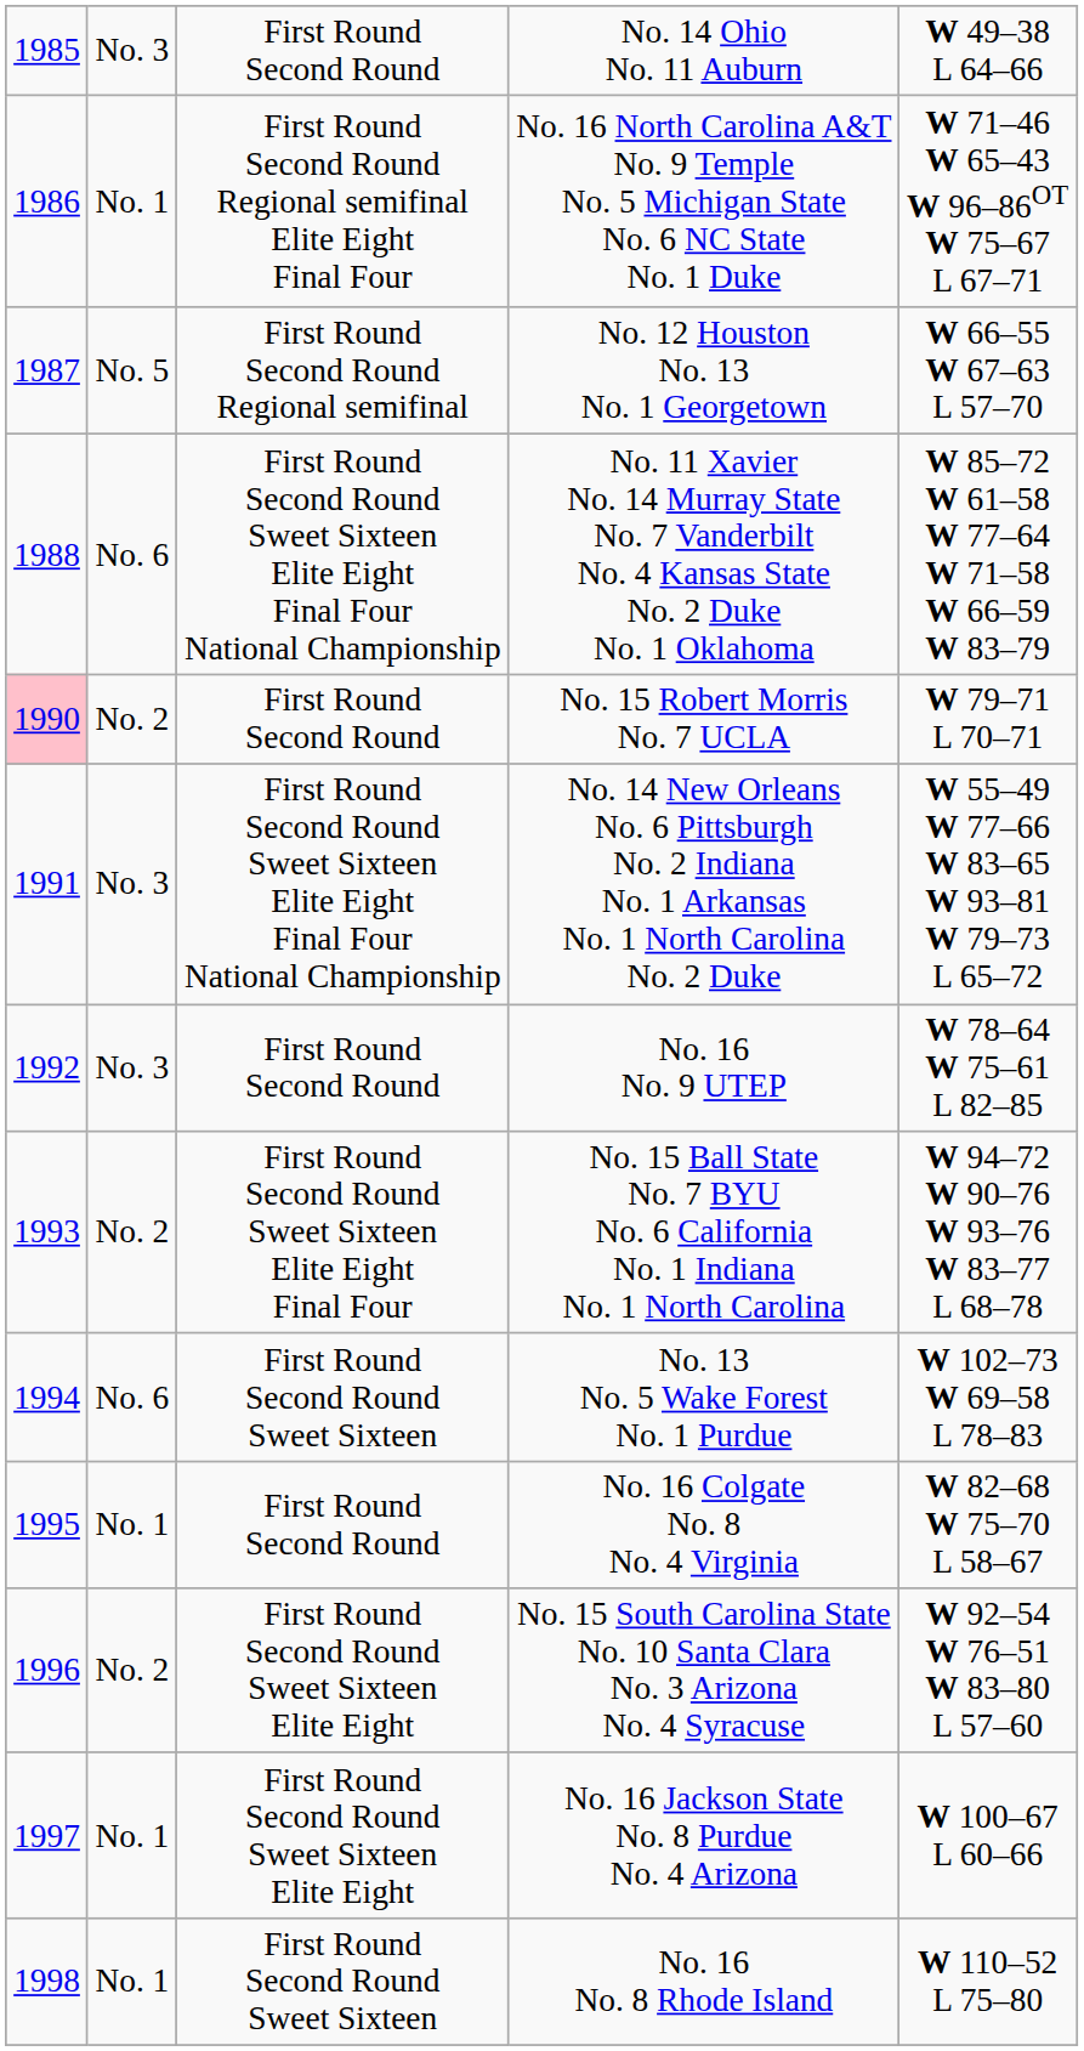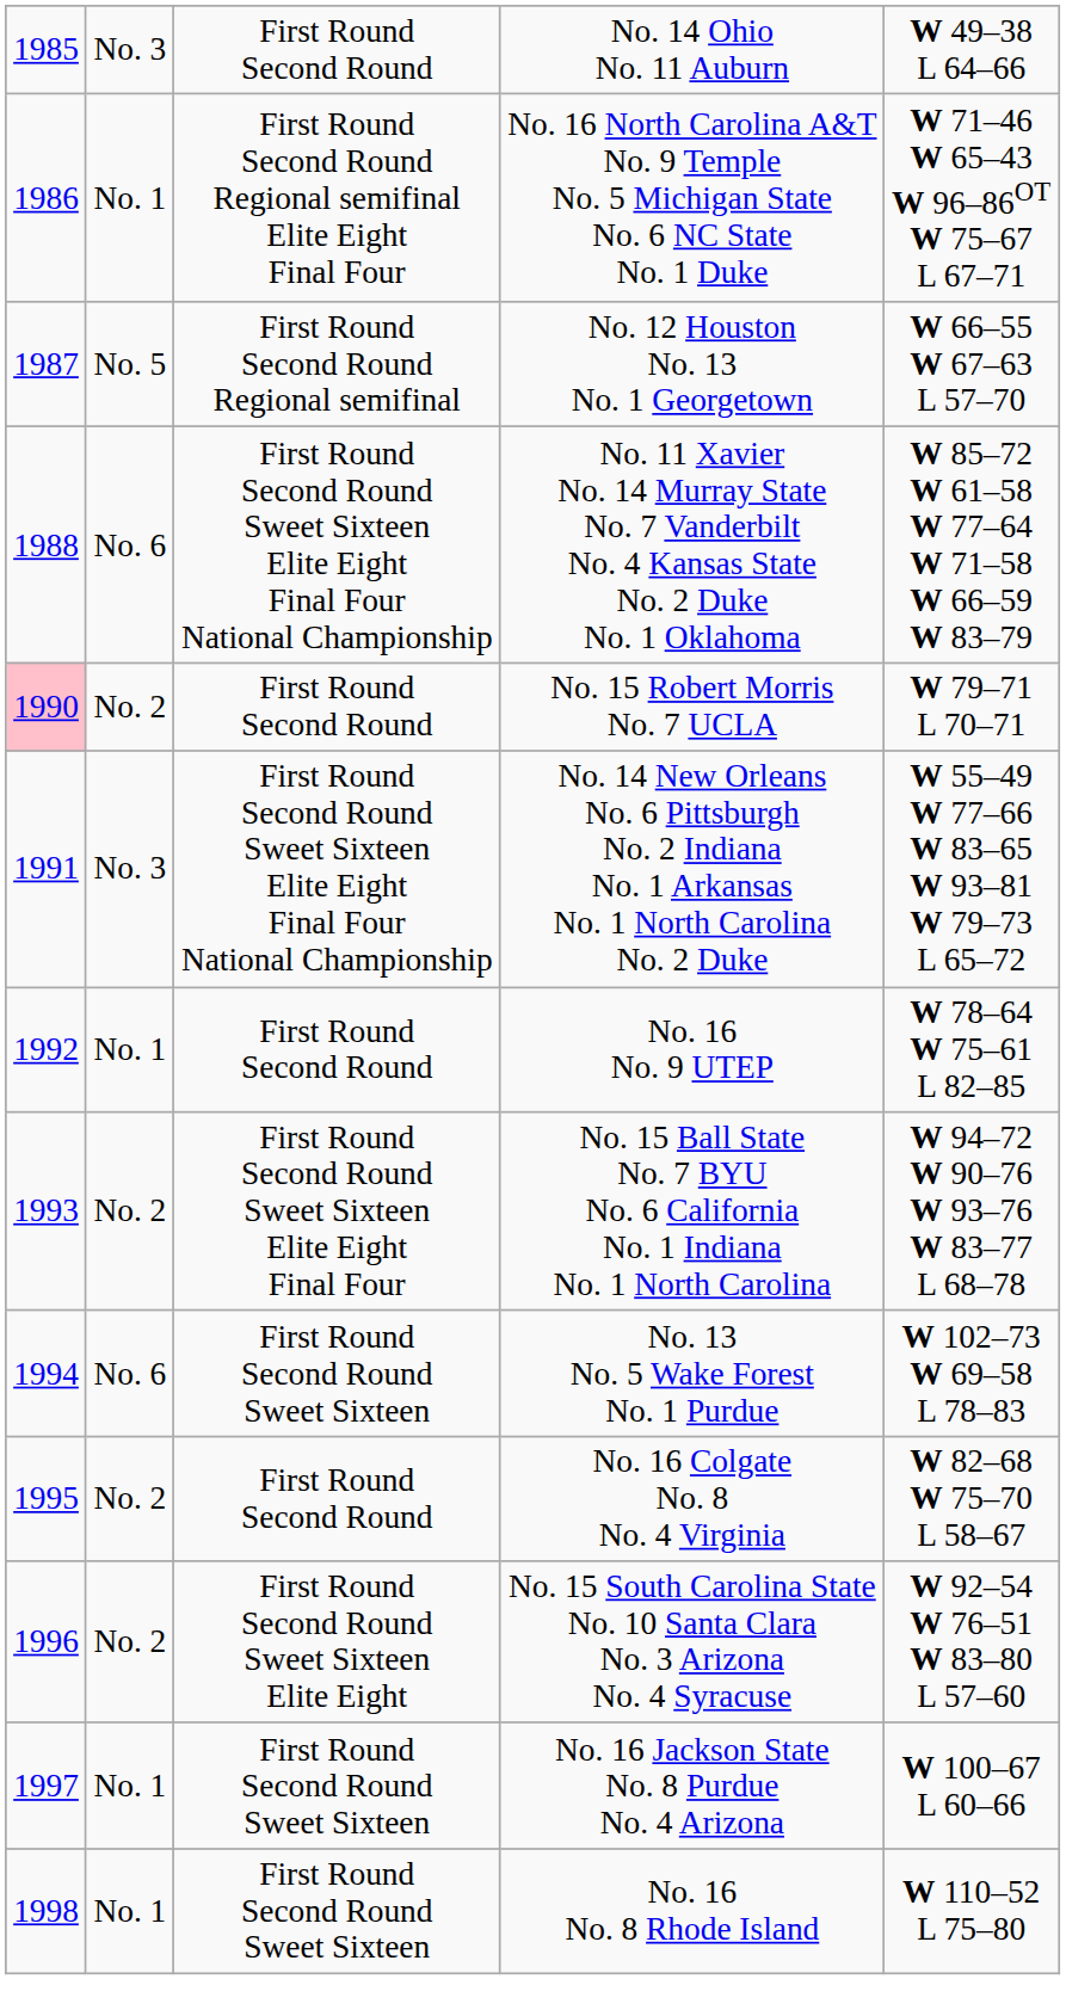 <table class="wikitable">
 <tr style="text-align:center;">
 <td><a href='#'>1985</a></td>
 <td>No. 3</td>
 <td>First Round<br>Second Round</td>
 <td>No. 14 <a href='#'>Ohio</a><br>No. 11 <a href='#'>Auburn</a></td>
 <td><strong>W</strong> 49–38<br>L 64–66</td>
 </tr>
 <tr style="text-align:center;">
 <td><a href='#'>1986</a></td>
 <td>No. 1</td>
 <td>First Round<br>Second Round<br>Regional semifinal<br>Elite Eight<br>Final Four</td>
 <td>No. 16 <a href='#'>North Carolina A&T</a><br>No. 9 <a href='#'>Temple</a><br>No. 5 <a href='#'>Michigan State</a><br>No. 6 <a href='#'>NC State</a><br>No. 1 <a href='#'>Duke</a></td>
 <td><strong>W</strong> 71–46<br><strong>W</strong> 65–43<br><strong>W</strong> 96–86<sup>OT</sup><br><strong>W</strong> 75–67<br>L 67–71</td>
 </tr>
 <tr style="text-align:center;">
 <td><a href='#'>1987</a></td>
 <td>No. 5</td>
 <td>First Round<br>Second Round<br>Regional semifinal</td>
 <td>No. 12 <a href='#'>Houston</a><br>No. 13 <br>No. 1 <a href='#'>Georgetown</a></td>
 <td><strong>W</strong> 66–55<br><strong>W</strong> 67–63<br>L 57–70</td>
 </tr>
 <tr style="text-align:center;">
 <td><a href='#'>1988</a></td>
 <td>No. 6</td>
 <td>First Round<br>Second Round<br>Sweet Sixteen<br>Elite Eight<br>Final Four<br>National Championship</td>
 <td>No. 11 <a href='#'>Xavier</a><br>No. 14 <a href='#'>Murray State</a><br>No. 7 <a href='#'>Vanderbilt</a><br>No. 4 <a href='#'>Kansas State</a><br>No. 2 <a href='#'>Duke</a><br>No. 1 <a href='#'>Oklahoma</a></td>
 <td><strong>W</strong> 85–72<br><strong>W</strong> 61–58<br><strong>W</strong> 77–64<br><strong>W</strong> 71–58<br><strong>W</strong> 66–59<br><strong>W</strong> 83–79</td>
 </tr>
 <tr style="text-align:center;">
 <td style="background: pink;"><a href='#'>1990</a></td>
 <td>No. 2</td>
 <td>First Round<br>Second Round</td>
 <td>No. 15 <a href='#'>Robert Morris</a><br>No. 7 <a href='#'>UCLA</a></td>
 <td><strong>W</strong> 79–71<br>L 70–71</td>
 </tr>
 <tr style="text-align:center;">
 <td><a href='#'>1991</a></td>
 <td>No. 3</td>
 <td>First Round<br>Second Round<br>Sweet Sixteen<br>Elite Eight<br>Final Four<br>National Championship</td>
 <td>No. 14 <a href='#'>New Orleans</a><br>No. 6 <a href='#'>Pittsburgh</a><br>No. 2 <a href='#'>Indiana</a><br>No. 1 <a href='#'>Arkansas</a><br>No. 1 <a href='#'>North Carolina</a><br>No. 2 <a href='#'>Duke</a></td>
 <td><strong>W</strong> 55–49<br><strong>W</strong> 77–66<br><strong>W</strong> 83–65<br><strong>W</strong> 93–81<br><strong>W</strong> 79–73<br>L 65–72</td>
 </tr>
 <tr style="text-align:center;">
 <td><a href='#'>1992</a></td>
-<td>No. 3</td>
+<td>No. 1</td>
 <td>First Round<br>Second Round</td>
 <td>No. 16 <br>No. 9 <a href='#'>UTEP</a></td>
 <td><strong>W</strong> 78–64<br><strong>W</strong> 75–61<br>L 82–85</td>
 </tr>
 <tr style="text-align:center;">
 <td><a href='#'>1993</a></td>
 <td>No. 2</td>
 <td>First Round<br>Second Round<br>Sweet Sixteen<br>Elite Eight<br>Final Four</td>
 <td>No. 15 <a href='#'>Ball State</a><br>No. 7 <a href='#'>BYU</a><br>No. 6 <a href='#'>California</a><br>No. 1 <a href='#'>Indiana</a><br>No. 1 <a href='#'>North Carolina</a></td>
 <td><strong>W</strong> 94–72<br><strong>W</strong> 90–76<br><strong>W</strong> 93–76<br><strong>W</strong> 83–77<br>L 68–78</td>
 </tr>
 <tr style="text-align:center;">
 <td><a href='#'>1994</a></td>
 <td>No. 6</td>
 <td>First Round<br>Second Round<br>Sweet Sixteen</td>
 <td>No. 13 <br>No. 5 <a href='#'>Wake Forest</a><br>No. 1 <a href='#'>Purdue</a></td>
 <td><strong>W</strong> 102–73<br><strong>W</strong> 69–58<br>L 78–83</td>
 </tr>
 <tr style="text-align:center;">
 <td><a href='#'>1995</a></td>
-<td>No. 1</td>
+<td>No. 2</td>
 <td>First Round<br>Second Round</td>
 <td>No. 16 <a href='#'>Colgate</a><br>No. 8 <br>No. 4 <a href='#'>Virginia</a></td>
 <td><strong>W</strong> 82–68<br><strong>W</strong> 75–70<br>L 58–67</td>
 </tr>
 <tr style="text-align:center;">
 <td><a href='#'>1996</a></td>
 <td>No. 2</td>
 <td>First Round<br>Second Round<br>Sweet Sixteen<br>Elite Eight</td>
 <td>No. 15 <a href='#'>South Carolina State</a><br>No. 10 <a href='#'>Santa Clara</a><br>No. 3 <a href='#'>Arizona</a><br>No. 4 <a href='#'>Syracuse</a></td>
 <td><strong>W</strong> 92–54<br><strong>W</strong> 76–51<br><strong>W</strong> 83–80<br>L 57–60</td>
 </tr>
 <tr style="text-align:center;">
 <td><a href='#'>1997</a></td>
 <td>No. 1</td>
-<td>First Round<br>Second Round<br>Sweet Sixteen<br>Elite Eight</td>
+<td>First Round<br>Second Round<br>Sweet Sixteen</td>
 <td>No. 16 <a href='#'>Jackson State</a><br>No. 8 <a href='#'>Purdue</a><br>No. 4 <a href='#'>Arizona</a></td>
 <td><strong>W</strong> 100–67<br>L 60–66</td>
 </tr>
 <tr style="text-align:center;">
 <td><a href='#'>1998</a></td>
 <td>No. 1</td>
 <td>First Round<br>Second Round<br>Sweet Sixteen</td>
 <td>No. 16 <br>No. 8 <a href='#'>Rhode Island</a></td>
 <td><strong>W</strong> 110–52<br>L 75–80</td>
 </tr>
 </table>
